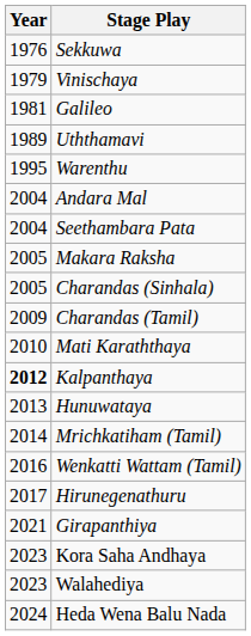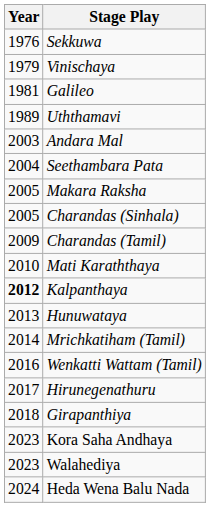 <table class="wikitable">
 <tr>
 <th>Year</th>
 <th>Stage Play</th>
 </tr>
 <tr>
 <td>1976</td>
 <td><em>Sekkuwa</em></td>
 </tr>
 <tr>
 <td>1979</td>
 <td><em>Vinischaya</em></td>
 </tr>
 <tr>
 <td>1981</td>
 <td><em>Galileo</em></td>
 </tr>
 <tr>
 <td>1989</td>
 <td><em>Uththamavi</em></td>
 </tr>
 <tr>
-<td>1995</td>
-<td><em>Warenthu</em></td>
-</tr>
-<tr>
-<td>2004</td>
+<td>2003</td>
 <td><em>Andara Mal</em></td>
 </tr>
 <tr>
 <td>2004</td>
 <td><em>Seethambara Pata</em></td>
 </tr>
 <tr>
 <td>2005</td>
 <td><em>Makara Raksha</em></td>
 </tr>
 <tr>
 <td>2005</td>
 <td><em>Charandas (Sinhala)</em></td>
 </tr>
 <tr>
 <td>2009</td>
 <td><em>Charandas (Tamil)</em></td>
 </tr>
 <tr>
 <td>2010</td>
 <td><em>Mati Karaththaya</em></td>
 </tr>
 <tr>
 <td><strong>2012</strong></td>
 <td><em>Kalpanthaya</em></td>
 </tr>
 <tr>
 <td>2013</td>
 <td><em>Hunuwataya</em></td>
 </tr>
 <tr>
 <td>2014</td>
 <td><em>Mrichkatiham (Tamil)</em></td>
 </tr>
 <tr>
 <td>2016</td>
 <td><em>Wenkatti Wattam (Tamil)</em></td>
 </tr>
 <tr>
 <td>2017</td>
 <td><em>Hirunegenathuru</em></td>
 </tr>
 <tr>
-<td>2021</td>
+<td>2018</td>
 <td><em>Girapanthiya<strong></td>
 </tr>
 <tr>
 <td>2023</td>
 <td></em>Kora Saha Andhaya<em></td>
 </tr>
 <tr>
 <td>2023</td>
 <td></em>Walahediya<em></td>
 </tr>
 <tr>
 <td>2024</td>
 <td></em>Heda Wena Balu Nada<em></td>
 </tr>
 </table>
